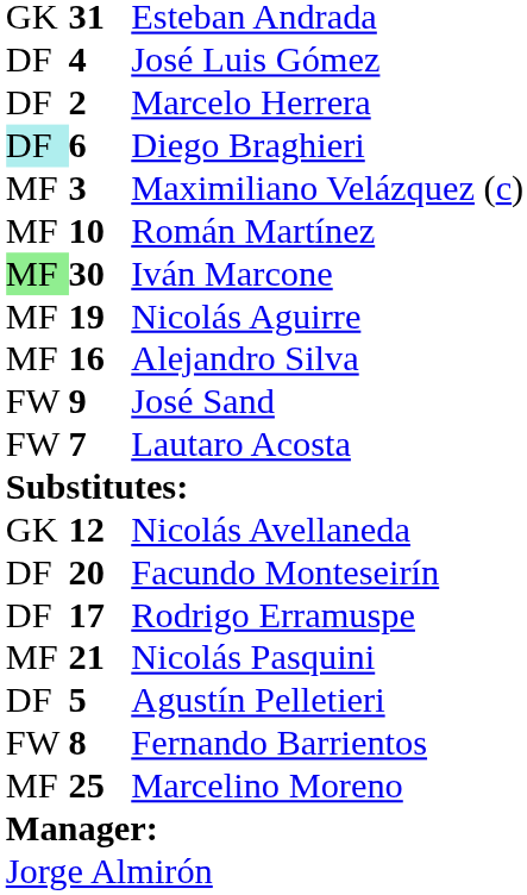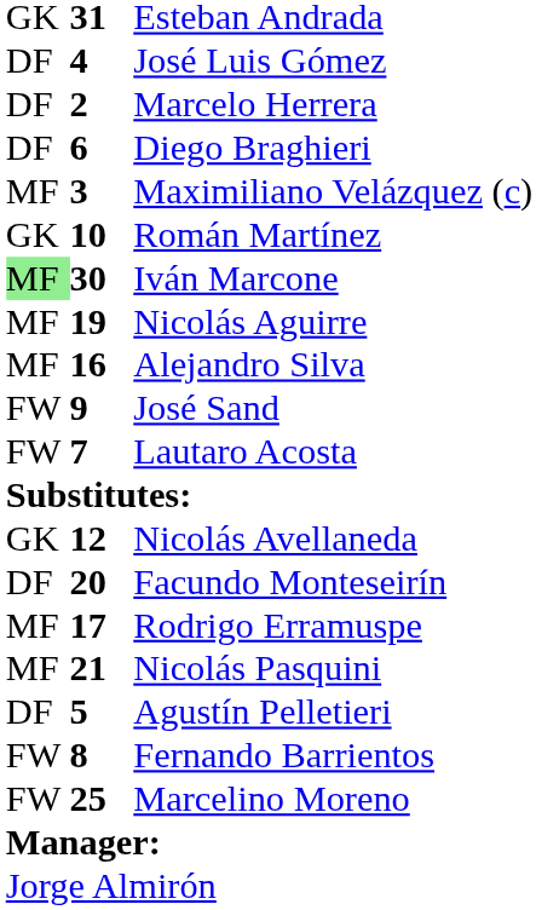 <table style="font-size:90%; margin:0.2em auto;" cellspacing="0" cellpadding="0">
 <tr>
 <th width="25"></th>
 <th width="25"></th>
 </tr>
 <tr>
 <td>GK</td>
 <td><strong>31</strong></td>
 <td> <a href='#'>Esteban Andrada</a></td>
 </tr>
 <tr>
 <td>DF</td>
 <td><strong>4</strong></td>
 <td> <a href='#'>José Luis Gómez</a></td>
 <td></td>
 </tr>
 <tr>
 <td>DF</td>
 <td><strong>2</strong></td>
 <td> <a href='#'>Marcelo Herrera</a></td>
 <td></td>
 <td></td>
 </tr>
 <tr>
-<td style="background: paleturquoise;">DF</td>
+<td>DF</td>
 <td><strong>6</strong></td>
 <td> <a href='#'>Diego Braghieri</a></td>
 </tr>
 <tr>
 <td>MF</td>
 <td><strong>3</strong></td>
 <td> <a href='#'>Maximiliano Velázquez</a> (<a href='#'>c</a>)</td>
 <td></td>
 </tr>
 <tr>
-<td>MF</td>
+<td>GK</td>
 <td><strong>10</strong></td>
 <td> <a href='#'>Román Martínez</a></td>
 </tr>
 <tr>
 <td style="background: lightgreen;">MF</td>
 <td><strong>30</strong></td>
 <td> <a href='#'>Iván Marcone</a></td>
 </tr>
 <tr>
 <td>MF</td>
 <td><strong>19</strong></td>
 <td> <a href='#'>Nicolás Aguirre</a></td>
 <td></td>
 <td></td>
 </tr>
 <tr>
 <td>MF</td>
 <td><strong>16</strong></td>
 <td> <a href='#'>Alejandro Silva</a></td>
 <td></td>
 <td></td>
 </tr>
 <tr>
 <td>FW</td>
 <td><strong>9</strong></td>
 <td> <a href='#'>José Sand</a></td>
 <td></td>
 </tr>
 <tr>
 <td>FW</td>
 <td><strong>7</strong></td>
 <td> <a href='#'>Lautaro Acosta</a></td>
 </tr>
 <tr>
 <td colspan=3><strong>Substitutes:</strong></td>
 </tr>
 <tr>
 <td>GK</td>
 <td><strong>12</strong></td>
 <td> <a href='#'>Nicolás Avellaneda</a></td>
 </tr>
 <tr>
 <td>DF</td>
 <td><strong>20</strong></td>
 <td> <a href='#'>Facundo Monteseirín</a></td>
 <td></td>
 <td></td>
 </tr>
 <tr>
-<td>DF</td>
+<td>MF</td>
 <td><strong>17</strong></td>
 <td> <a href='#'>Rodrigo Erramuspe</a></td>
 <td></td>
 <td></td>
 </tr>
 <tr>
 <td>MF</td>
 <td><strong>21</strong></td>
 <td> <a href='#'>Nicolás Pasquini</a></td>
 <td></td>
 <td></td>
 </tr>
 <tr>
 <td>DF</td>
 <td><strong>5</strong></td>
 <td> <a href='#'>Agustín Pelletieri</a></td>
 </tr>
 <tr>
 <td>FW</td>
 <td><strong>8</strong></td>
 <td> <a href='#'>Fernando Barrientos</a></td>
 </tr>
 <tr>
-<td>MF</td>
+<td>FW</td>
 <td><strong>25</strong></td>
 <td> <a href='#'>Marcelino Moreno</a></td>
 </tr>
 <tr>
 <td colspan=3><strong>Manager:</strong></td>
 </tr>
 <tr>
 <td colspan="4"> <a href='#'>Jorge Almirón</a></td>
 </tr>
 </table>
